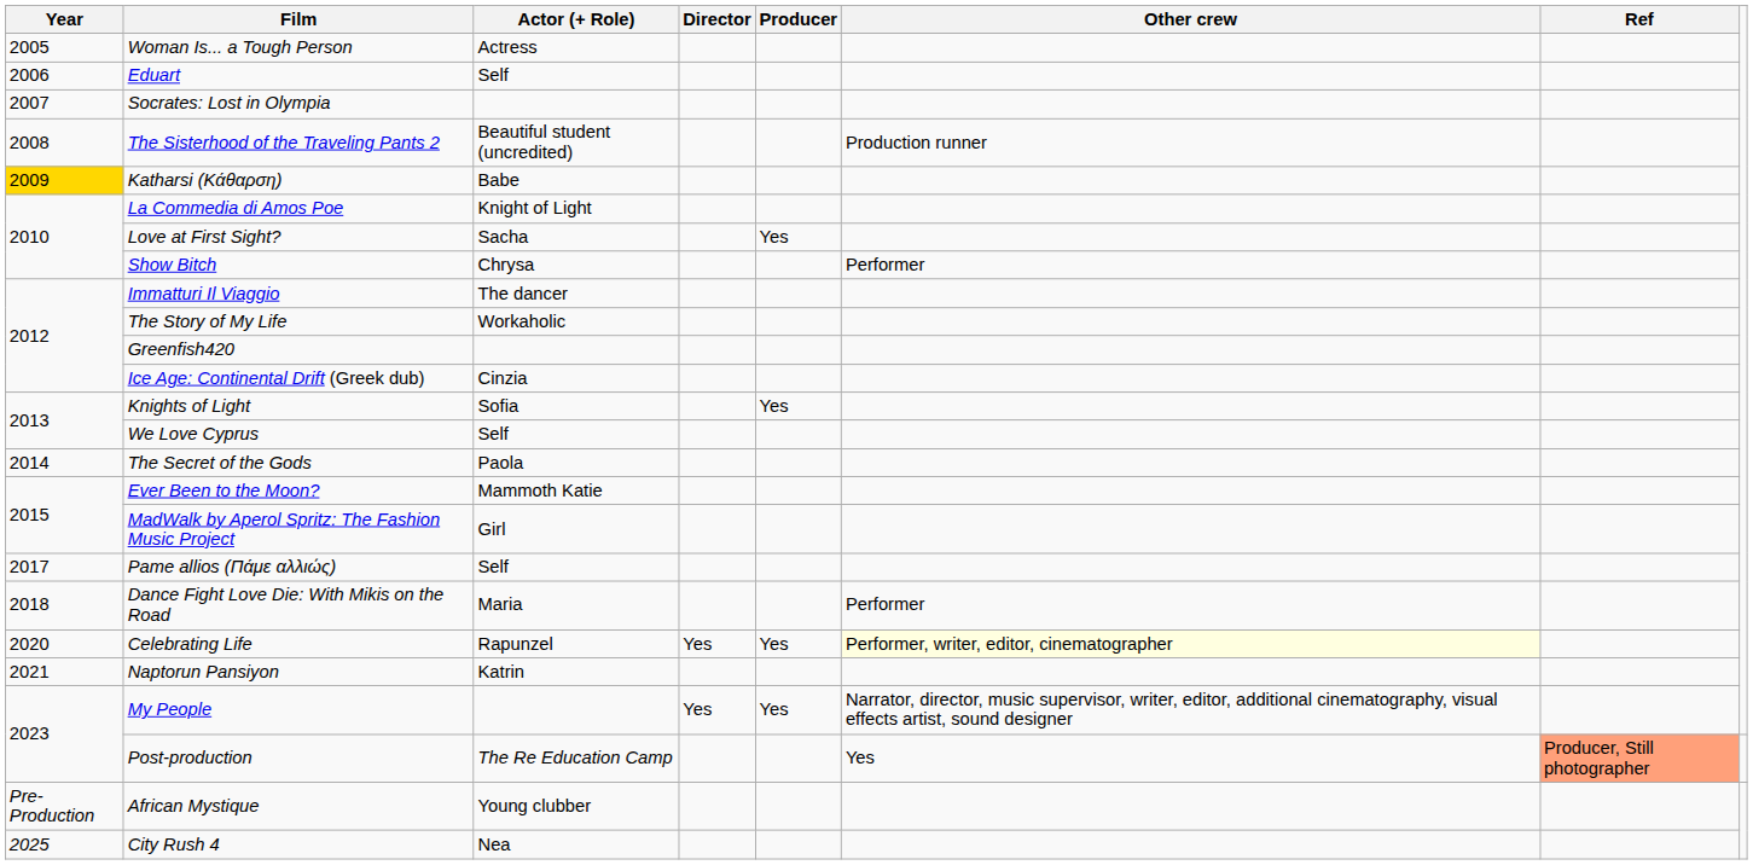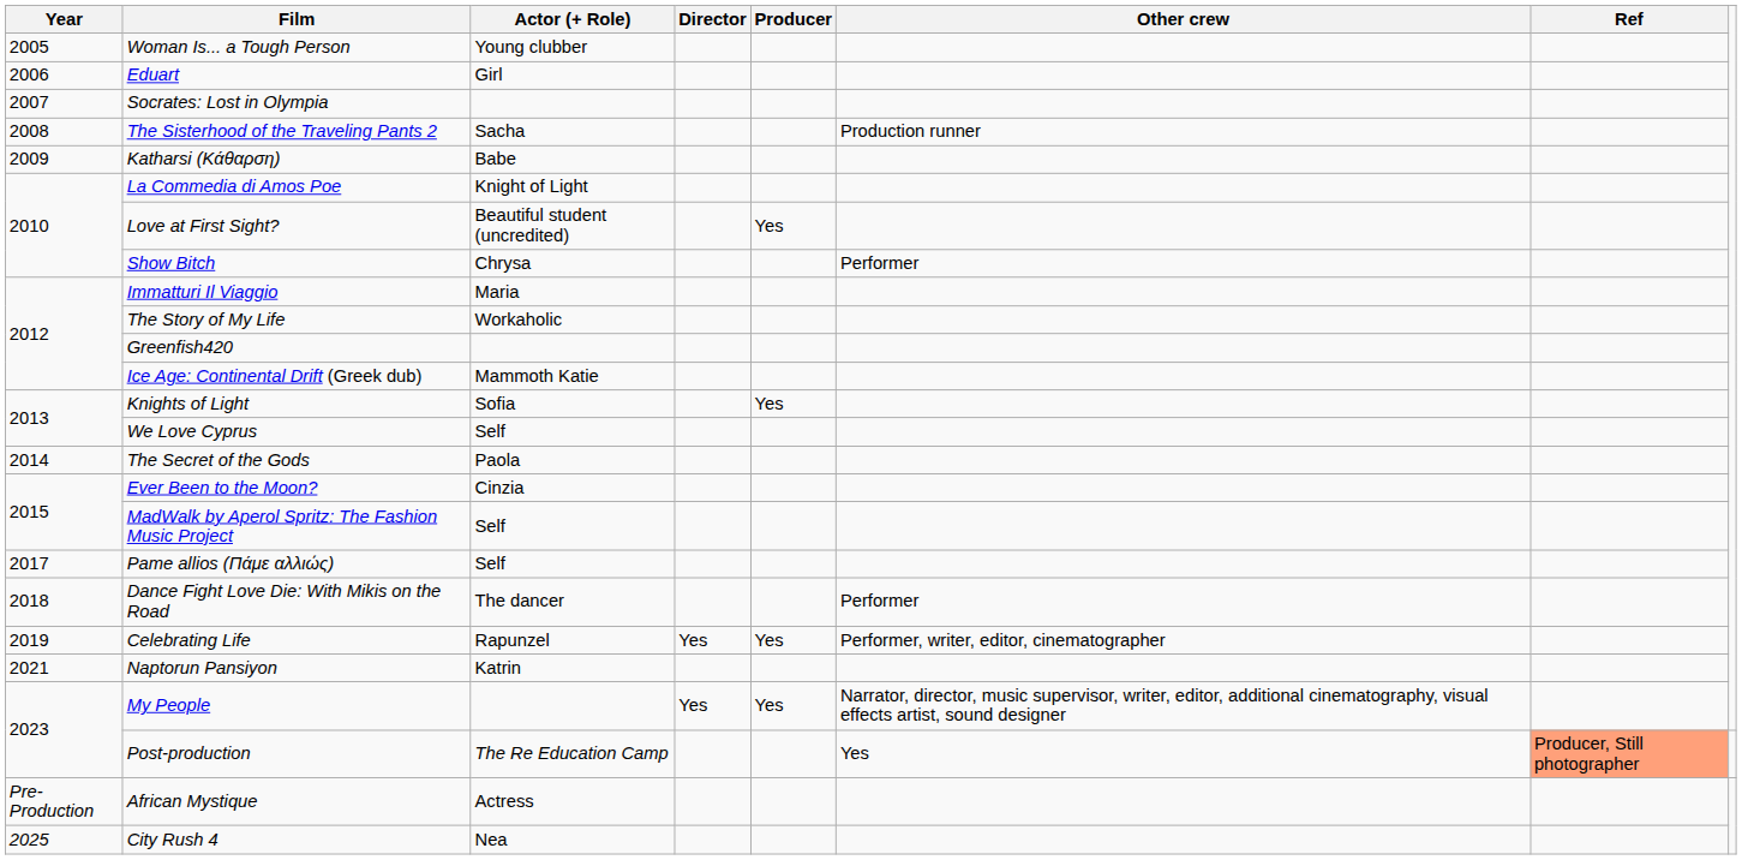 <table class="wikitable">
 <tr>
 <th>Year</th>
 <th>Film</th>
 <th>Actor (+ Role)</th>
 <th>Director</th>
 <th>Producer</th>
 <th>Other crew</th>
 <th>Ref</th>
 </tr>
 <tr>
 <td>2005</td>
 <td><em>Woman Is... a Tough Person</em></td>
-<td>Actress</td>
+<td>Young clubber</td>
 <td></td>
 <td></td>
 <td></td>
 <td></td>
 </tr>
 <tr>
 <td>2006</td>
 <td><em><a href='#'>Eduart</a></em></td>
-<td>Self</td>
+<td>Girl</td>
 <td></td>
 <td></td>
 <td></td>
 <td></td>
 </tr>
 <tr>
 <td>2007</td>
 <td><em>Socrates: Lost in Olympia</em></td>
 <td></td>
 <td></td>
 <td></td>
 <td></td>
 <td></td>
 </tr>
 <tr>
 <td>2008</td>
 <td><em><a href='#'>The Sisterhood of the Traveling Pants 2</a></em></td>
-<td>Beautiful student (uncredited)</td>
+<td>Sacha</td>
 <td></td>
 <td></td>
 <td>Production runner</td>
 <td></td>
 </tr>
 <tr>
-<td style="background: gold;">2009</td>
+<td>2009</td>
 <td><em>Katharsi (Κάθαρση)</em></td>
 <td>Babe</td>
 <td></td>
 <td></td>
 <td></td>
 <td></td>
 </tr>
 <tr>
 <td rowspan="3">2010</td>
 <td><em><a href='#'>La Commedia di Amos Poe</a></em></td>
 <td>Knight of Light</td>
 <td></td>
 <td></td>
 <td></td>
 <td></td>
 </tr>
 <tr>
 <td><em>Love at First Sight?</em></td>
-<td>Sacha</td>
+<td>Beautiful student (uncredited)</td>
 <td></td>
 <td>Yes</td>
 <td></td>
 <td></td>
 </tr>
 <tr>
 <td><em><a href='#'>Show Bitch</a></em></td>
 <td>Chrysa</td>
 <td></td>
 <td></td>
 <td>Performer</td>
 <td></td>
 </tr>
 <tr>
 <td rowspan="4">2012</td>
 <td><em><a href='#'>Immatturi Il Viaggio</a></em></td>
-<td>The dancer</td>
+<td>Maria</td>
 <td></td>
 <td></td>
 <td></td>
 <td></td>
 </tr>
 <tr>
 <td><em>The Story of My Life</em></td>
 <td>Workaholic</td>
 <td></td>
 <td></td>
 <td></td>
 <td></td>
 </tr>
 <tr>
 <td><em>Greenfish420</em></td>
 <td></td>
 <td></td>
 <td></td>
 <td></td>
 <td></td>
 </tr>
 <tr>
 <td><em><a href='#'>Ice Age: Continental Drift</a></em> (Greek dub)</td>
-<td>Cinzia</td>
+<td>Mammoth Katie</td>
 <td></td>
 <td></td>
 <td></td>
 <td></td>
 </tr>
 <tr>
 <td rowspan="2">2013</td>
 <td><em>Knights of Light</em></td>
 <td>Sofia</td>
 <td></td>
 <td>Yes</td>
 <td></td>
 <td></td>
 </tr>
 <tr>
 <td><em>We Love Cyprus</em></td>
 <td>Self</td>
 <td></td>
 <td></td>
 <td></td>
 <td></td>
 </tr>
 <tr>
 <td>2014</td>
 <td><em>The Secret of the Gods</em></td>
 <td>Paola</td>
 <td></td>
 <td></td>
 <td></td>
 <td></td>
 </tr>
 <tr>
 <td rowspan="2">2015</td>
 <td><em><a href='#'>Ever Been to the Moon?</a></em></td>
-<td>Mammoth Katie</td>
+<td>Cinzia</td>
 <td></td>
 <td></td>
 <td></td>
 <td></td>
 </tr>
 <tr>
 <td><em><a href='#'>MadWalk by Aperol Spritz: The Fashion Music Project</a></em></td>
-<td>Girl</td>
+<td>Self</td>
 <td></td>
 <td></td>
 <td></td>
 <td></td>
 </tr>
 <tr>
 <td>2017</td>
 <td><em>Pame allios (Πάμε αλλιώς)</em></td>
 <td>Self</td>
 <td></td>
 <td></td>
 <td></td>
 <td></td>
 </tr>
 <tr>
 <td>2018</td>
 <td><em>Dance Fight Love Die: With Mikis on the Road</em></td>
-<td>Maria</td>
+<td>The dancer</td>
 <td></td>
 <td></td>
 <td>Performer</td>
 <td></td>
 </tr>
 <tr>
-<td>2020</td>
+<td>2019</td>
 <td><em>Celebrating Life</em></td>
 <td>Rapunzel</td>
 <td>Yes</td>
 <td>Yes</td>
-<td style="background: lightyellow;">Performer, writer, editor, cinematographer</td>
+<td>Performer, writer, editor, cinematographer</td>
 <td></td>
 </tr>
 <tr>
 <td>2021</td>
 <td><em>Naptorun Pansiyon</em></td>
 <td>Katrin</td>
 <td></td>
 <td></td>
 <td></td>
 <td></td>
 </tr>
 <tr>
 <td rowspan="2">2023</td>
 <td><em><a href='#'>My People</a></em></td>
 <td></td>
 <td>Yes</td>
 <td>Yes</td>
 <td>Narrator, director, music supervisor, writer, editor, additional cinematography, visual effects artist, sound designer</td>
 <td></td>
 </tr>
 <tr>
 <td><em>Post-production</em></td>
 <td><em>The Re Education Camp</em></td>
 <td></td>
 <td></td>
 <td>Yes</td>
 <td style="background: lightsalmon;">Producer, Still photographer</td>
 <td></td>
 </tr>
 <tr>
 <td><em>Pre-Production</em></td>
 <td><em>African Mystique</em></td>
-<td>Young clubber</td>
+<td>Actress</td>
 <td></td>
 <td></td>
 <td></td>
 <td></td>
 </tr>
 <tr>
 <td><em>2025</em></td>
 <td><em>City Rush 4</em></td>
 <td>Nea</td>
 <td></td>
 <td></td>
 <td></td>
 <td></td>
 </tr>
 </table>
